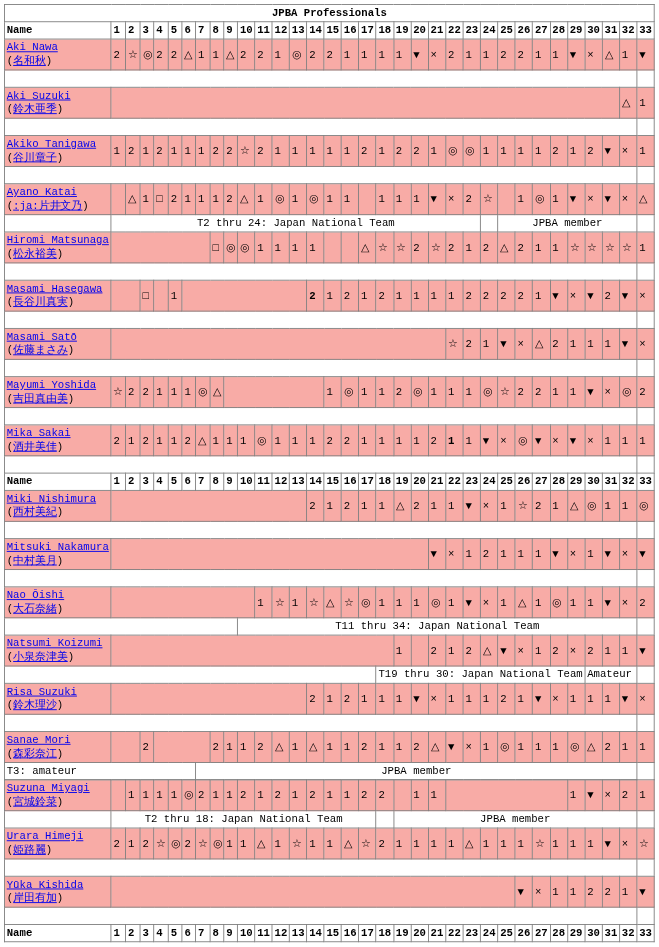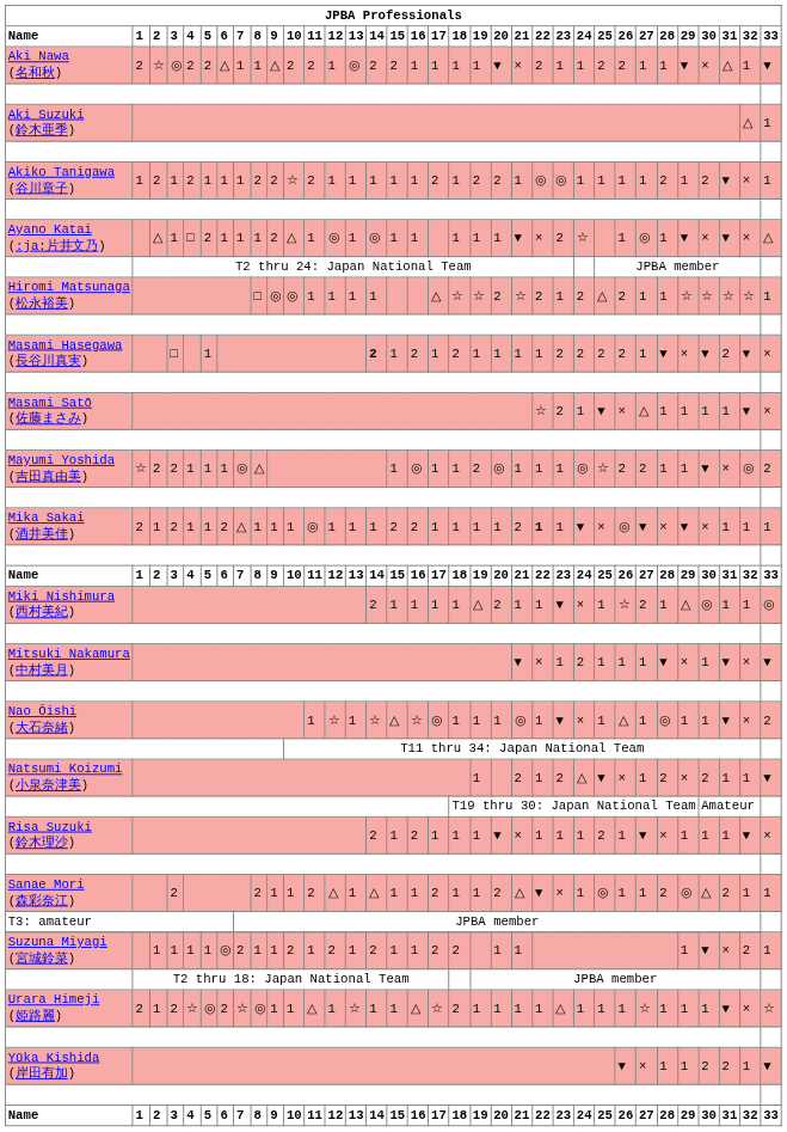 <table class="toccolours" border="1" cellpadding="2" style="border-collapse: collapse; text-align: left; font-size: 90%;">
 <tr style="background:#fff;">
 <td colspan=34 style="text-align:center;"><strong>JPBA Professionals</strong></td>
 </tr>
 <tr>
 <th>Name</th>
 <th>1</th>
 <th>2</th>
 <th>3</th>
 <th>4</th>
 <th>5</th>
 <th>6</th>
 <th>7</th>
 <th>8</th>
 <th>9</th>
 <th>10</th>
 <th>11</th>
 <th>12</th>
 <th>13</th>
 <th>14</th>
 <th>15</th>
 <th>16</th>
 <th>17</th>
 <th>18</th>
 <th>19</th>
 <th>20</th>
 <th>21</th>
 <th>22</th>
 <th>23</th>
 <th>24</th>
 <th>25</th>
 <th>26</th>
 <th>27</th>
 <th>28</th>
 <th>29</th>
 <th>30</th>
 <th>31</th>
 <th>32</th>
 <th>33</th>
 </tr>
 <tr style="background:#f8aba6;">
 <td><a href='#'>Aki Nawa</a><br>(<a href='#'>名和秋</a>)</td>
 <td>2</td>
 <td>☆</td>
 <td>◎</td>
 <td>2</td>
 <td>2</td>
 <td>△</td>
 <td>1</td>
 <td>1</td>
 <td>△</td>
 <td>2</td>
 <td>2</td>
 <td>1</td>
 <td>◎</td>
 <td>2</td>
 <td>2</td>
 <td>1</td>
 <td>1</td>
 <td>1</td>
 <td>1</td>
 <td>▼</td>
 <td>×</td>
 <td>2</td>
 <td>1</td>
 <td>1</td>
 <td>2</td>
 <td>2</td>
 <td>1</td>
 <td>1</td>
 <td>▼</td>
 <td>×</td>
 <td>△</td>
 <td>1</td>
 <td>▼</td>
 </tr>
 <tr>
 <td colspan=33> </td>
 </tr>
 <tr style="background:#f8aba6;">
 <td><a href='#'>Aki Suzuki</a><br>(<a href='#'>鈴木亜季</a>)</td>
 <td colspan=31></td>
 <td>△</td>
 <td>1</td>
 </tr>
 <tr>
 <td colspan=33> </td>
 </tr>
 <tr style="background:#f8aba6;">
 <td><a href='#'>Akiko Tanigawa</a><br>(<a href='#'>谷川章子</a>)</td>
 <td>1</td>
 <td>2</td>
 <td>1</td>
 <td>2</td>
 <td>1</td>
 <td>1</td>
 <td>1</td>
 <td>2</td>
 <td>2</td>
 <td>☆</td>
 <td>2</td>
 <td>1</td>
 <td>1</td>
 <td>1</td>
 <td>1</td>
 <td>1</td>
 <td>2</td>
 <td>1</td>
 <td>2</td>
 <td>2</td>
 <td>1</td>
 <td>◎</td>
 <td>◎</td>
 <td>1</td>
 <td>1</td>
 <td>1</td>
 <td>1</td>
 <td>2</td>
 <td>1</td>
 <td>2</td>
 <td>▼</td>
 <td>×</td>
 <td>1</td>
 </tr>
 <tr>
 <td colspan=33> </td>
 </tr>
 <tr style="background:#f8aba6;">
 <td><a href='#'>Ayano Katai</a><br>(<a href='#'>:ja:片井文乃</a>)</td>
 <td colspan=1></td>
 <td>△</td>
 <td>1</td>
 <td>□</td>
 <td>2</td>
 <td>1</td>
 <td>1</td>
 <td>1</td>
 <td>2</td>
 <td>△</td>
 <td>1</td>
 <td>◎</td>
 <td>1</td>
 <td>◎</td>
 <td>1</td>
 <td>1</td>
 <td> </td>
 <td>1</td>
 <td>1</td>
 <td>1</td>
 <td>▼</td>
 <td>×</td>
 <td>2</td>
 <td>☆</td>
 <td> </td>
 <td>1</td>
 <td>◎</td>
 <td>1</td>
 <td>▼</td>
 <td>×</td>
 <td>▼</td>
 <td>×</td>
 <td>△</td>
 </tr>
 <tr>
 <td></td>
 <td colspan=23 style="text-align:center;">T2 thru 24: Japan National Team</td>
 <td> </td>
 <td colspan=8 style="text-align:center;">JPBA member</td>
 </tr>
 <tr style="background:#f8aba6;">
 <td><a href='#'>Hiromi Matsunaga</a><br>(<a href='#'>松永裕美</a>)</td>
 <td colspan=7></td>
 <td>□</td>
 <td>◎</td>
 <td>◎</td>
 <td>1</td>
 <td>1</td>
 <td>1</td>
 <td>1</td>
 <td> </td>
 <td> </td>
 <td>△</td>
 <td>☆</td>
 <td>☆</td>
 <td>2</td>
 <td>☆</td>
 <td>2</td>
 <td>1</td>
 <td>2</td>
 <td>△</td>
 <td>2</td>
 <td>1</td>
 <td>1</td>
 <td>☆</td>
 <td>☆</td>
 <td>☆</td>
 <td>☆</td>
 <td>1</td>
 </tr>
 <tr>
 <td colspan=33> </td>
 </tr>
 <tr style="background:#f8aba6;">
 <td><a href='#'>Masami Hasegawa</a><br>(<a href='#'>長谷川真実</a>)</td>
 <td colspan=2></td>
 <td>□</td>
 <td> </td>
 <td>1</td>
 <td colspan=8> </td>
 <td><strong>2</strong></td>
 <td>1</td>
 <td>2</td>
 <td>1</td>
 <td>2</td>
 <td>1</td>
 <td>1</td>
 <td>1</td>
 <td>1</td>
 <td>2</td>
 <td>2</td>
 <td>2</td>
 <td>2</td>
 <td>1</td>
 <td>▼</td>
 <td>×</td>
 <td>▼</td>
 <td>2</td>
 <td>▼</td>
 <td>×</td>
 </tr>
 <tr>
 <td colspan=33> </td>
 </tr>
 <tr style="background:#f8aba6;">
 <td><a href='#'>Masami Satō</a><br>(<a href='#'>佐藤まさみ</a>)</td>
 <td colspan=21></td>
 <td>☆</td>
 <td>2</td>
 <td>1</td>
 <td>▼</td>
 <td>×</td>
 <td>△</td>
-<td>2</td>
+<td>1</td>
 <td>1</td>
 <td>1</td>
 <td>1</td>
 <td>▼</td>
 <td>×</td>
 </tr>
 <tr>
 <td colspan=33> </td>
 </tr>
 <tr style="background:#f8aba6;">
 <td><a href='#'>Mayumi Yoshida</a><br>(<a href='#'>吉田真由美</a>)</td>
 <td>☆</td>
 <td>2</td>
 <td>2</td>
 <td>1</td>
 <td>1</td>
 <td>1</td>
 <td>◎</td>
 <td>△</td>
 <td colspan=6> </td>
 <td>1</td>
 <td>◎</td>
 <td>1</td>
 <td>1</td>
 <td>2</td>
 <td>◎</td>
 <td>1</td>
 <td>1</td>
 <td>1</td>
 <td>◎</td>
 <td>☆</td>
 <td>2</td>
 <td>2</td>
 <td>1</td>
 <td>1</td>
 <td>▼</td>
 <td>×</td>
 <td>◎</td>
 <td>2</td>
 </tr>
 <tr>
 <td colspan=33> </td>
 </tr>
 <tr style="background:#f8aba6;">
 <td><a href='#'>Mika Sakai</a><br>(<a href='#'>酒井美佳</a>)</td>
 <td>2</td>
 <td>1</td>
 <td>2</td>
 <td>1</td>
 <td>1</td>
 <td>2</td>
 <td>△</td>
 <td>1</td>
 <td>1</td>
 <td>1</td>
 <td>◎</td>
 <td>1</td>
 <td>1</td>
 <td>1</td>
 <td>2</td>
 <td>2</td>
 <td>1</td>
 <td>1</td>
 <td>1</td>
 <td>1</td>
 <td>2</td>
 <td><strong>1</strong></td>
 <td>1</td>
 <td>▼</td>
 <td>×</td>
 <td>◎</td>
 <td>▼</td>
 <td>×</td>
 <td>▼</td>
 <td>×</td>
 <td>1</td>
 <td>1</td>
 <td>1</td>
 </tr>
 <tr>
 <td colspan=33> </td>
 </tr>
 <tr>
 <th>Name</th>
 <th>1</th>
 <th>2</th>
 <th>3</th>
 <th>4</th>
 <th>5</th>
 <th>6</th>
 <th>7</th>
 <th>8</th>
 <th>9</th>
 <th>10</th>
 <th>11</th>
 <th>12</th>
 <th>13</th>
 <th>14</th>
 <th>15</th>
 <th>16</th>
 <th>17</th>
 <th>18</th>
 <th>19</th>
 <th>20</th>
 <th>21</th>
 <th>22</th>
 <th>23</th>
 <th>24</th>
 <th>25</th>
 <th>26</th>
 <th>27</th>
 <th>28</th>
 <th>29</th>
 <th>30</th>
 <th>31</th>
 <th>32</th>
 <th>33</th>
 </tr>
 <tr style="background:#f8aba6;">
 <td><a href='#'>Miki Nishimura</a><br>(<a href='#'>西村美紀</a>)</td>
 <td colspan=13></td>
 <td>2</td>
 <td>1</td>
-<td>2</td>
+<td>1</td>
 <td>1</td>
 <td>1</td>
 <td>△</td>
 <td>2</td>
 <td>1</td>
 <td>1</td>
 <td>▼</td>
 <td>×</td>
 <td>1</td>
 <td>☆</td>
 <td>2</td>
 <td>1</td>
 <td>△</td>
 <td>◎</td>
 <td>1</td>
 <td>1</td>
 <td>◎</td>
 </tr>
 <tr>
 <td colspan=33> </td>
 </tr>
 <tr style="background:#f8aba6;">
 <td><a href='#'>Mitsuki Nakamura</a><br>(<a href='#'>中村美月</a>)</td>
 <td colspan=20></td>
 <td>▼</td>
 <td>×</td>
 <td>1</td>
 <td>2</td>
 <td>1</td>
 <td>1</td>
 <td>1</td>
 <td>▼</td>
 <td>×</td>
 <td>1</td>
 <td>▼</td>
 <td>×</td>
 <td>▼</td>
 </tr>
 <tr>
 <td colspan=33> </td>
 </tr>
 <tr style="background:#f8aba6;">
 <td><a href='#'>Nao Ōishi</a><br>(<a href='#'>大石奈緒</a>)</td>
 <td colspan=10></td>
 <td>1</td>
 <td>☆</td>
 <td>1</td>
 <td>☆</td>
 <td>△</td>
 <td>☆</td>
 <td>◎</td>
 <td>1</td>
 <td>1</td>
 <td>1</td>
 <td>◎</td>
 <td>1</td>
 <td>▼</td>
 <td>×</td>
 <td>1</td>
 <td>△</td>
 <td>1</td>
 <td>◎</td>
 <td>1</td>
 <td>1</td>
 <td>▼</td>
 <td>×</td>
 <td>2</td>
 </tr>
 <tr>
 <td colspan=10></td>
 <td colspan=23 style="text-align:center;">T11 thru 34: Japan National Team</td>
 </tr>
 <tr style="background:#f8aba6;">
 <td><a href='#'>Natsumi Koizumi</a><br>(<a href='#'>小泉奈津美</a>)</td>
 <td colspan=18> </td>
 <td>1</td>
 <td> </td>
 <td>2</td>
 <td>1</td>
 <td>2</td>
 <td>△</td>
 <td>▼</td>
 <td>×</td>
 <td>1</td>
 <td>2</td>
 <td>×</td>
 <td>2</td>
 <td>1</td>
 <td>1</td>
 <td>▼</td>
 </tr>
 <tr>
 <td colspan=18> </td>
 <td colspan=12 style="text-align:center;">T19 thru 30: Japan National Team</td>
 <td colspan=3>Amateur</td>
 </tr>
 <tr style="background:#f8aba6;">
 <td><a href='#'>Risa Suzuki</a><br>(<a href='#'>鈴木理沙</a>)</td>
 <td colspan=13></td>
 <td>2</td>
 <td>1</td>
 <td>2</td>
 <td>1</td>
 <td>1</td>
 <td>1</td>
 <td>▼</td>
 <td>×</td>
 <td>1</td>
 <td>1</td>
 <td>1</td>
 <td>2</td>
 <td>1</td>
 <td>▼</td>
 <td>×</td>
 <td>1</td>
 <td>1</td>
 <td>1</td>
 <td>▼</td>
 <td>×</td>
 </tr>
 <tr>
 <td colspan=33> </td>
 </tr>
 <tr style="background:#f8aba6;">
 <td><a href='#'>Sanae Mori</a><br>(<a href='#'>森彩奈江</a>)</td>
 <td colspan=2></td>
 <td>2</td>
 <td colspan=4></td>
 <td>2</td>
 <td>1</td>
 <td>1</td>
 <td>2</td>
 <td>△</td>
 <td>1</td>
 <td>△</td>
 <td>1</td>
 <td>1</td>
 <td>2</td>
 <td>1</td>
 <td>1</td>
 <td>2</td>
 <td>△</td>
 <td>▼</td>
 <td>×</td>
 <td>1</td>
 <td>◎</td>
 <td>1</td>
 <td>1</td>
-<td>1</td>
+<td>2</td>
 <td>◎</td>
 <td>△</td>
 <td>2</td>
 <td>1</td>
 <td>1</td>
 </tr>
 <tr>
 <td colspan=7>T3: amateur</td>
 <td colspan=26 style="text-align:center;">JPBA member</td>
 </tr>
 <tr style="background:#f8aba6;">
 </tr>
 <tr style="background:#f8aba6;">
 <td><a href='#'>Suzuna Miyagi</a><br>(<a href='#'>宮城鈴菜</a>)</td>
 <td colspan=1></td>
 <td>1</td>
 <td>1</td>
 <td>1</td>
 <td>1</td>
 <td>◎</td>
 <td>2</td>
 <td>1</td>
 <td>1</td>
 <td>2</td>
 <td>1</td>
 <td>2</td>
 <td>1</td>
 <td>2</td>
 <td>1</td>
 <td>1</td>
 <td>2</td>
 <td>2</td>
 <td> </td>
 <td>1</td>
 <td>1</td>
 <td colspan=7> </td>
 <td>1</td>
 <td>▼</td>
 <td>×</td>
 <td>2</td>
 <td>1</td>
 </tr>
 <tr>
 <td></td>
 <td colspan=17 style="text-align:center;">T2 thru 18: Japan National Team</td>
 <td> </td>
 <td colspan=14 style="text-align:center;">JPBA member</td>
 </tr>
 <tr style="background:#f8aba6;">
 <td><a href='#'>Urara Himeji</a><br>(<a href='#'>姫路麗</a>)</td>
 <td>2</td>
 <td>1</td>
 <td>2</td>
 <td>☆</td>
 <td>◎</td>
 <td>2</td>
 <td>☆</td>
 <td>◎</td>
 <td>1</td>
 <td>1</td>
 <td>△</td>
 <td>1</td>
 <td>☆</td>
 <td>1</td>
 <td>1</td>
 <td>△</td>
 <td>☆</td>
 <td>2</td>
 <td>1</td>
 <td>1</td>
 <td>1</td>
 <td>1</td>
 <td>△</td>
 <td>1</td>
 <td>1</td>
 <td>1</td>
 <td>☆</td>
 <td>1</td>
 <td>1</td>
 <td>1</td>
 <td>▼</td>
 <td>×</td>
 <td>☆</td>
 </tr>
 <tr>
 <td colspan=33> </td>
 </tr>
 <tr style="background:#f8aba6;">
 <td><a href='#'>Yūka Kishida</a><br>(<a href='#'>岸田有加</a>)</td>
 <td colspan=25></td>
 <td>▼</td>
 <td>×</td>
 <td>1</td>
 <td>1</td>
 <td>2</td>
 <td>2</td>
 <td>1</td>
 <td>▼</td>
 </tr>
 <tr>
 <td colspan=33> </td>
 </tr>
 <tr>
 <th>Name</th>
 <th>1</th>
 <th>2</th>
 <th>3</th>
 <th>4</th>
 <th>5</th>
 <th>6</th>
 <th>7</th>
 <th>8</th>
 <th>9</th>
 <th>10</th>
 <th>11</th>
 <th>12</th>
 <th>13</th>
 <th>14</th>
 <th>15</th>
 <th>16</th>
 <th>17</th>
 <th>18</th>
 <th>19</th>
 <th>20</th>
 <th>21</th>
 <th>22</th>
 <th>23</th>
 <th>24</th>
 <th>25</th>
 <th>26</th>
 <th>27</th>
 <th>28</th>
 <th>29</th>
 <th>30</th>
 <th>31</th>
 <th>32</th>
 <th>33</th>
 </tr>
 </table>
